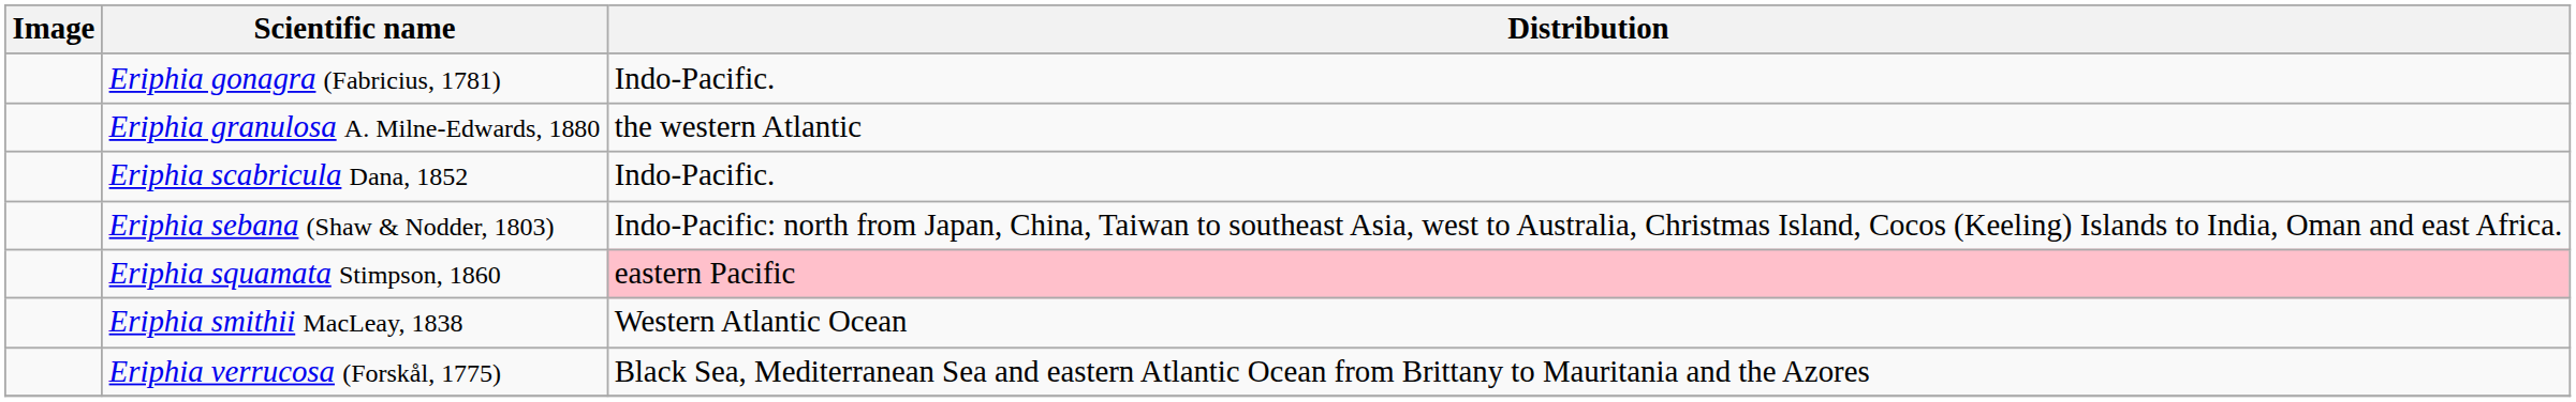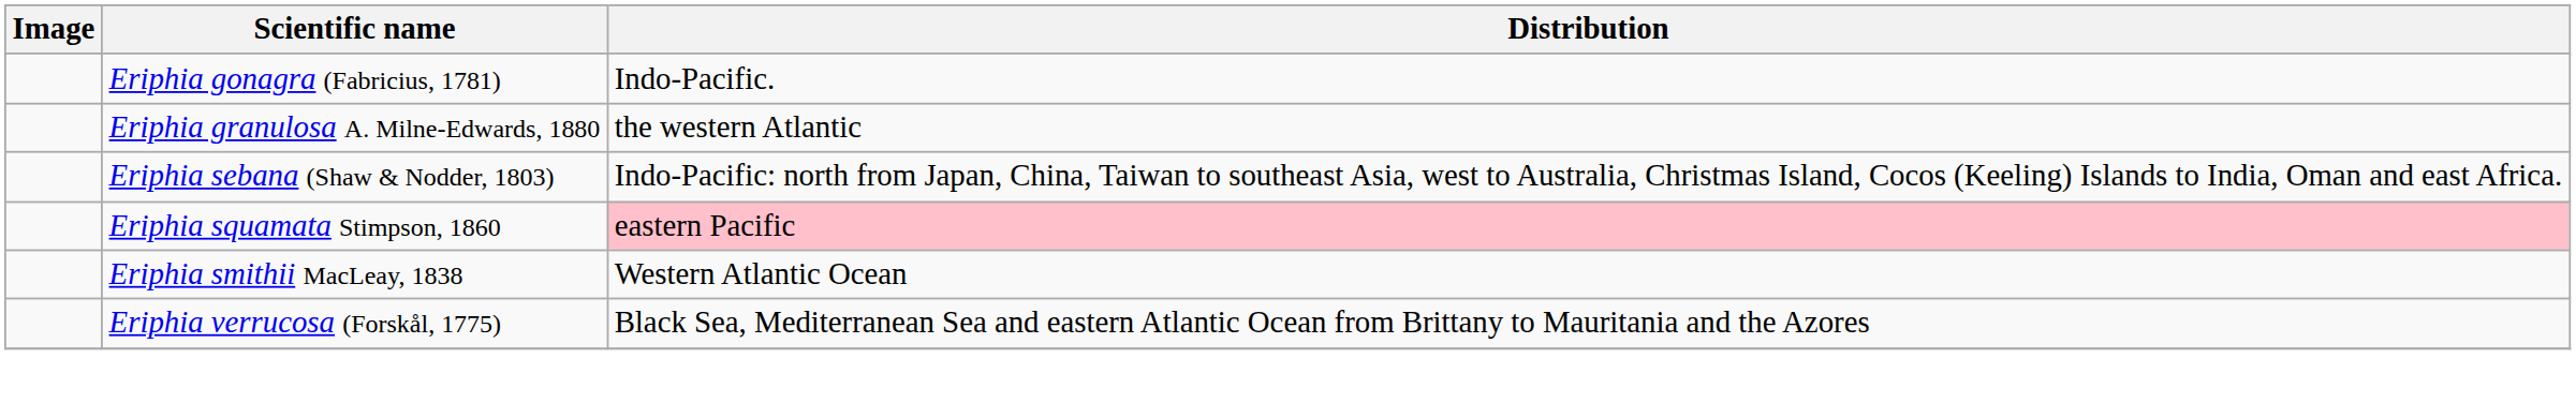 <table class="wikitable">
 <tr>
 <th>Image</th>
 <th>Scientific name</th>
 <th>Distribution</th>
 </tr>
 <tr>
 <td></td>
 <td><em><a href='#'>Eriphia gonagra</a></em> <small>(Fabricius, 1781)</small></td>
 <td>Indo-Pacific.</td>
 </tr>
 <tr>
 <td></td>
 <td><em><a href='#'>Eriphia granulosa</a></em> <small>A. Milne-Edwards, 1880</small></td>
 <td>the western Atlantic</td>
-</tr>
-<tr>
-<td></td>
-<td><em><a href='#'>Eriphia scabricula</a></em> <small>Dana, 1852</small></td>
-<td>Indo-Pacific.</td>
 </tr>
 <tr>
 <td></td>
 <td><em><a href='#'>Eriphia sebana</a></em> <small>(Shaw & Nodder, 1803)</small></td>
 <td>Indo-Pacific: north from Japan, China, Taiwan to southeast Asia, west to Australia, Christmas Island, Cocos (Keeling) Islands to India, Oman and east Africa.</td>
 </tr>
 <tr>
 <td></td>
 <td><em><a href='#'>Eriphia squamata</a></em> <small>Stimpson, 1860</small></td>
 <td style="background: pink;">eastern Pacific</td>
 </tr>
 <tr>
 <td></td>
 <td><em><a href='#'>Eriphia smithii</a></em> <small>MacLeay, 1838</small></td>
 <td>Western Atlantic Ocean</td>
 </tr>
 <tr>
 <td></td>
 <td><em><a href='#'>Eriphia verrucosa</a></em> <small>(Forskål, 1775)</small></td>
 <td>Black Sea, Mediterranean Sea and eastern Atlantic Ocean from Brittany to Mauritania and the Azores</td>
 </tr>
 <tr>
 </tr>
 </table>
